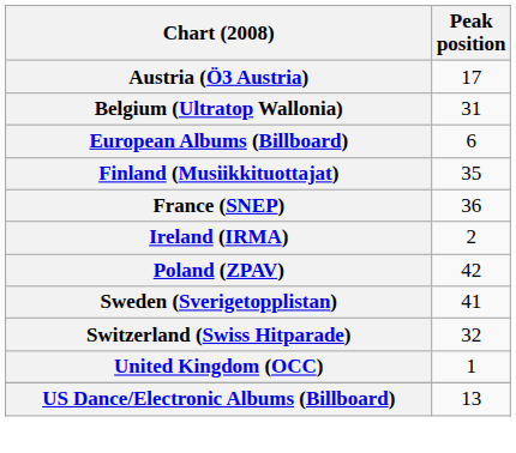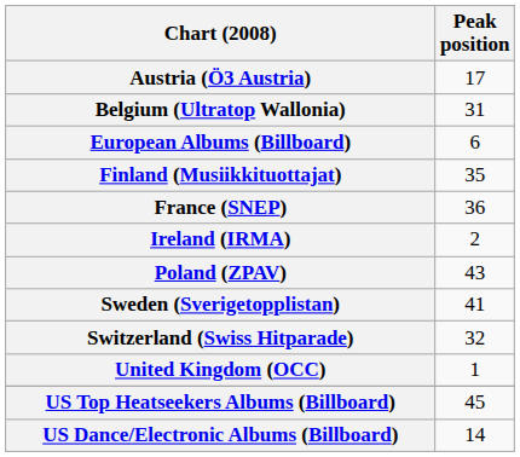 <table class="wikitable sortable plainrowheaders" style="text-align:center">
 <tr>
 <th scope="col" style="width:20.5em;">Chart (2008)</th>
 <th scope="col">Peak<br>position</th>
 </tr>
 <tr>
 <th scope="row">Austria (<a href='#'>Ö3 Austria</a>)</th>
 <td>17</td>
 </tr>
 <tr>
 <th scope="row">Belgium (<a href='#'>Ultratop</a> Wallonia)</th>
 <td>31</td>
 </tr>
 <tr>
 <th scope="row"><a href='#'>European Albums</a> (<a href='#'>Billboard</a>)</th>
 <td>6</td>
 </tr>
 <tr>
 <th scope="row"><a href='#'>Finland</a> (<a href='#'>Musiikkituottajat</a>)</th>
 <td>35</td>
 </tr>
 <tr>
 <th scope="row">France (<a href='#'>SNEP</a>)</th>
 <td>36</td>
 </tr>
 <tr>
 <th scope="row"><a href='#'>Ireland</a> (<a href='#'>IRMA</a>)</th>
 <td>2</td>
 </tr>
 <tr>
 <th scope="row"><a href='#'>Poland</a> (<a href='#'>ZPAV</a>)</th>
-<td>42</td>
+<td>43</td>
 </tr>
 <tr>
 <th scope="row">Sweden (<a href='#'>Sverigetopplistan</a>)</th>
 <td>41</td>
 </tr>
 <tr>
 <th scope="row">Switzerland (<a href='#'>Swiss Hitparade</a>)</th>
 <td>32</td>
 </tr>
 <tr>
 <th scope="row"><a href='#'>United Kingdom</a> (<a href='#'>OCC</a>)</th>
 <td>1</td>
 </tr>
 <tr>
 </tr>
 <tr>
+<th scope="row"><a href='#'>US Top Heatseekers Albums</a> (<a href='#'>Billboard</a>)</th>
+<td>45</td>
+</tr>
+<tr>
 <th scope="row"><a href='#'>US Dance/Electronic Albums</a> (<a href='#'>Billboard</a>)</th>
-<td>13</td>
+<td>14</td>
 </tr>
 </table>
